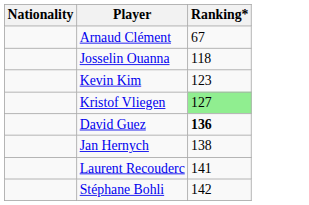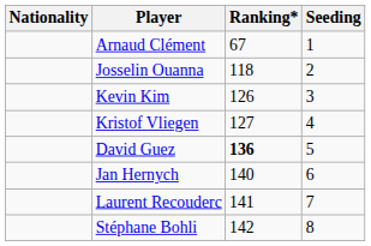 <table class="wikitable" border="1">
 <tr>
 <th>Nationality</th>
 <th>Player</th>
 <th>Ranking*</th>
+<th>Seeding</th>
 </tr>
 <tr>
 <td></td>
 <td><a href='#'>Arnaud Clément</a></td>
 <td>67</td>
+<td>1</td>
 </tr>
 <tr>
 <td></td>
 <td><a href='#'>Josselin Ouanna</a></td>
 <td>118</td>
+<td>2</td>
 </tr>
 <tr>
 <td></td>
 <td><a href='#'>Kevin Kim</a></td>
-<td>123</td>
+<td>126</td>
+<td>3</td>
 </tr>
 <tr>
 <td></td>
 <td><a href='#'>Kristof Vliegen</a></td>
-<td style="background: lightgreen;">127</td>
+<td>127</td>
+<td>4</td>
 </tr>
 <tr>
 <td></td>
 <td><a href='#'>David Guez</a></td>
 <td><strong>136</strong></td>
+<td>5</td>
 </tr>
 <tr>
 <td></td>
 <td><a href='#'>Jan Hernych</a></td>
-<td>138</td>
+<td>140</td>
+<td>6</td>
 </tr>
 <tr>
 <td></td>
 <td><a href='#'>Laurent Recouderc</a></td>
 <td>141</td>
+<td>7</td>
 </tr>
 <tr>
 <td></td>
 <td><a href='#'>Stéphane Bohli</a></td>
 <td>142</td>
+<td>8</td>
 </tr>
 </table>
